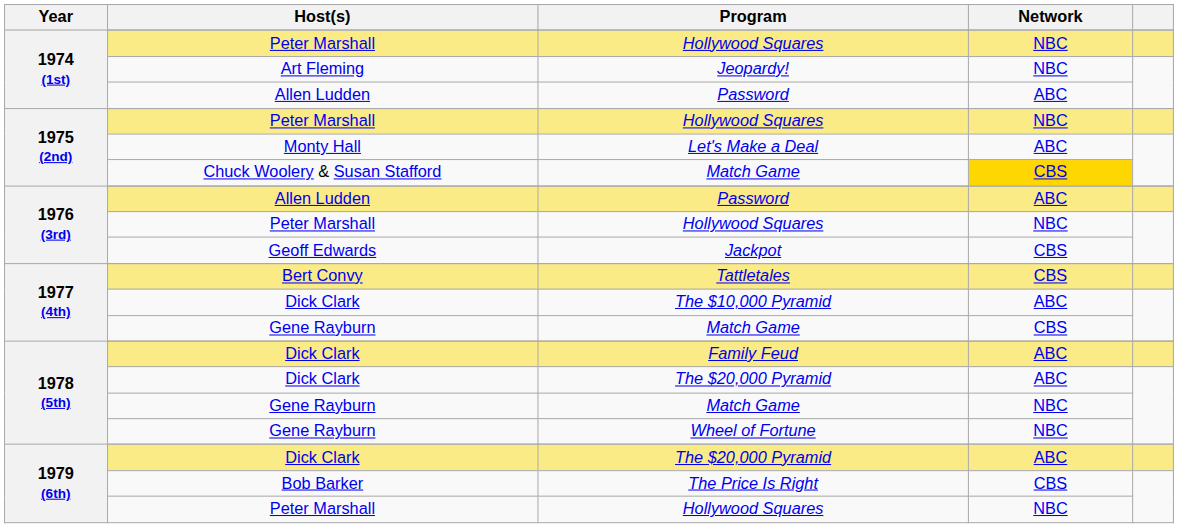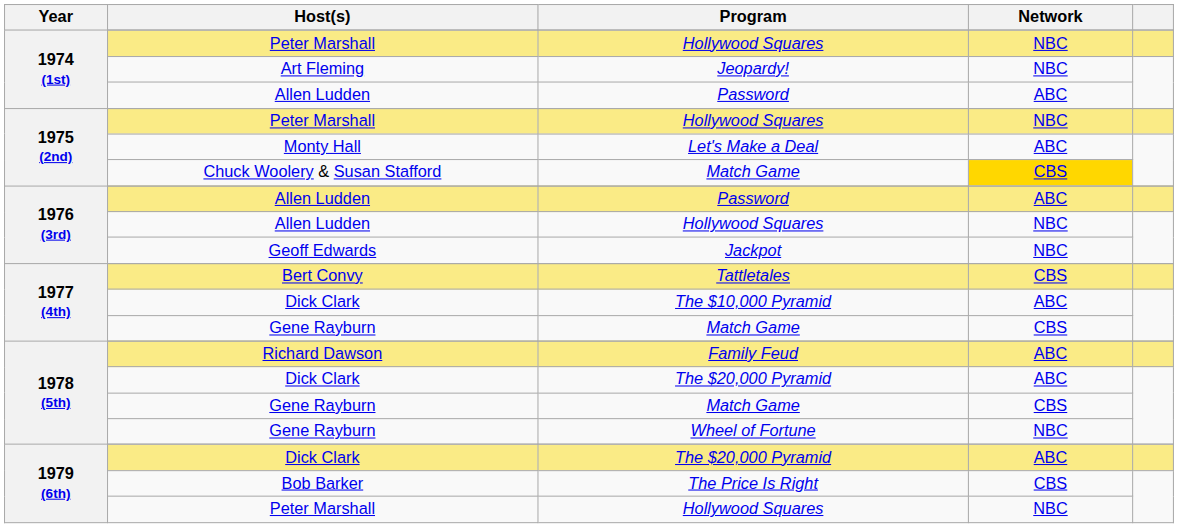 <table class="wikitable" style="text-align:center">
 <tr bgcolor="#bebebe">
 <th scope="col" width="5%">Year</th>
 <th scope="col" width="21%">Host(s)</th>
 <th scope="col" width="21%">Program</th>
 <th scope="col" width="8%">Network</th>
 <th style="width:2%;"></th>
 </tr>
 <tr>
 <th scope="row" rowspan=4 style="text-align:center">1974 <br><small><a href='#'>(1st)</a></small></th>
 </tr>
 <tr style="background:#FAEB86">
 <td><a href='#'>Peter Marshall</a> </td>
 <td><em><a href='#'>Hollywood Squares</a></em></td>
 <td style="text-align:center;"><a href='#'>NBC</a></td>
 <td style="text-align:center;"></td>
 </tr>
 <tr>
 <td><a href='#'>Art Fleming</a></td>
 <td><em><a href='#'>Jeopardy!</a></em></td>
 <td style="text-align:center;"><a href='#'>NBC</a></td>
 <td rowspan=2></td>
 </tr>
 <tr>
 <td><a href='#'>Allen Ludden</a></td>
 <td><em><a href='#'>Password</a></em></td>
 <td style="text-align:center;"><a href='#'>ABC</a></td>
 </tr>
 <tr>
 <th scope="row" rowspan=4 style="text-align:center">1975 <br><small><a href='#'>(2nd)</a></small></th>
 </tr>
 <tr style="background:#FAEB86">
 <td><a href='#'>Peter Marshall</a> </td>
 <td><em><a href='#'>Hollywood Squares</a></em></td>
 <td style="text-align:center;"><a href='#'>NBC</a></td>
 <td></td>
 </tr>
 <tr>
 <td><a href='#'>Monty Hall</a></td>
 <td><em><a href='#'>Let's Make a Deal</a></em></td>
 <td style="text-align:center;"><a href='#'>ABC</a></td>
 <td rowspan=2></td>
 </tr>
 <tr>
 <td><a href='#'>Chuck Woolery</a> & <a href='#'>Susan Stafford</a></td>
 <td><em><a href='#'>Match Game</a></em></td>
 <td style="background: gold; text-align:center;"><a href='#'>CBS</a></td>
 </tr>
 <tr>
 <th scope="row" rowspan=4 style="text-align:center">1976 <br><small><a href='#'>(3rd)</a></small></th>
 </tr>
 <tr style="background:#FAEB86">
 <td><a href='#'>Allen Ludden</a> </td>
 <td><em><a href='#'>Password</a></em></td>
 <td style="text-align:center;"><a href='#'>ABC</a></td>
 <td></td>
 </tr>
 <tr>
-<td><a href='#'>Peter Marshall</a></td>
+<td><a href='#'>Allen Ludden</a></td>
 <td><em><a href='#'>Hollywood Squares</a></em></td>
 <td style="text-align:center;"><a href='#'>NBC</a></td>
 <td rowspan=2></td>
 </tr>
 <tr>
 <td><a href='#'>Geoff Edwards</a></td>
 <td><em><a href='#'>Jackpot</a></em></td>
-<td style="text-align:center;"><a href='#'>CBS</a></td>
+<td style="text-align:center;"><a href='#'>NBC</a></td>
 </tr>
 <tr>
 <th scope="row" rowspan=4 style="text-align:center">1977 <br><small><a href='#'>(4th)</a></small></th>
 </tr>
 <tr style="background:#FAEB86">
 <td><a href='#'>Bert Convy</a> </td>
 <td><em><a href='#'>Tattletales</a></em></td>
 <td style="text-align:center;"><a href='#'>CBS</a></td>
 <td style="text-align:center;"></td>
 </tr>
 <tr>
 <td><a href='#'>Dick Clark</a></td>
 <td><em><a href='#'>The $10,000 Pyramid</a></em></td>
 <td style="text-align:center;"><a href='#'>ABC</a></td>
 <td rowspan=2 style="text-align:center;"></td>
 </tr>
 <tr>
 <td><a href='#'>Gene Rayburn</a></td>
 <td><em><a href='#'>Match Game</a></em></td>
 <td style="text-align:center;"><a href='#'>CBS</a></td>
 </tr>
 <tr>
 <th scope="row" rowspan=5 style="text-align:center">1978 <br><small><a href='#'>(5th)</a></small></th>
 </tr>
 <tr style="background:#FAEB86">
-<td><a href='#'>Dick Clark</a> </td>
+<td><a href='#'>Richard Dawson</a> </td>
 <td><em><a href='#'>Family Feud</a></em></td>
 <td style="text-align:center;"><a href='#'>ABC</a></td>
 <td style="text-align:center;"></td>
 </tr>
 <tr>
 <td><a href='#'>Dick Clark</a></td>
 <td><em><a href='#'>The $20,000 Pyramid</a></em></td>
 <td style="text-align:center;"><a href='#'>ABC</a></td>
 <td rowspan=3></td>
 </tr>
 <tr>
 <td><a href='#'>Gene Rayburn</a></td>
 <td><em><a href='#'>Match Game</a></em></td>
-<td style="text-align:center;"><a href='#'>NBC</a></td>
+<td style="text-align:center;"><a href='#'>CBS</a></td>
 </tr>
 <tr>
 <td><a href='#'>Gene Rayburn</a></td>
 <td><em><a href='#'>Wheel of Fortune</a></em></td>
 <td style="text-align:center;"><a href='#'>NBC</a></td>
 </tr>
 <tr>
 <th scope="row" rowspan=4 style="text-align:center">1979 <br><small><a href='#'>(6th)</a></small></th>
 </tr>
 <tr style="background:#FAEB86">
 <td><a href='#'>Dick Clark</a> </td>
 <td><em><a href='#'>The $20,000 Pyramid</a></em></td>
 <td style="text-align:center;"><a href='#'>ABC</a></td>
 <td style="text-align:center;"></td>
 </tr>
 <tr>
 <td><a href='#'>Bob Barker</a></td>
 <td><em><a href='#'>The Price Is Right</a></em></td>
 <td style="text-align:center;"><a href='#'>CBS</a></td>
 <td rowspan=2 style="text-align:center;"></td>
 </tr>
 <tr>
 <td><a href='#'>Peter Marshall</a></td>
 <td><em><a href='#'>Hollywood Squares</a></em></td>
 <td style="text-align:center;"><a href='#'>NBC</a></td>
 </tr>
 </table>
